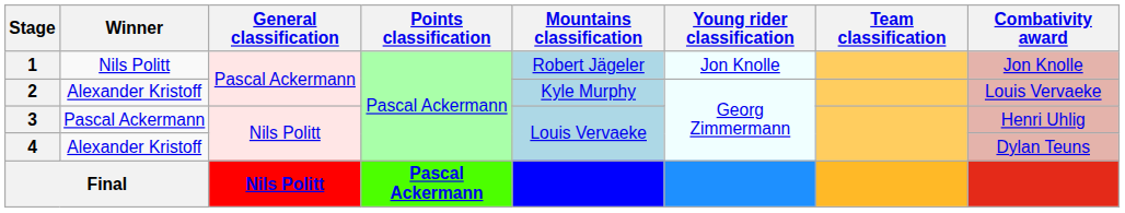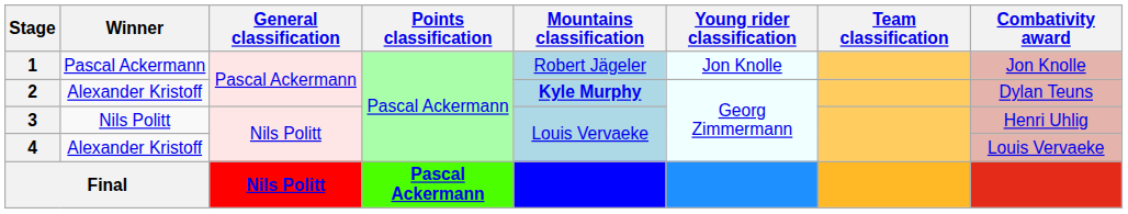 <table class="wikitable" style="text-align: center; font-size:smaller;">
 <tr style="background:#efefef;">
 <th scope="col" style="width:2%;">Stage</th>
 <th scope="col" style="width:14%;">Winner</th>
 <th scope="col" style="width:14%;"><a href='#'>General classification</a><br></th>
 <th scope="col" style="width:14%;"><a href='#'>Points classification</a><br></th>
 <th scope="col" style="width:14%;"><a href='#'>Mountains classification</a><br></th>
 <th scope="col" style="width:14%;"><a href='#'>Young rider classification</a><br></th>
 <th scope="col" style="width:14%;"><a href='#'>Team classification</a><br></th>
 <th scope="col" style="width:14%;"><a href='#'>Combativity award</a><br></th>
 </tr>
 <tr>
 <th>1</th>
-<td><a href='#'>Nils Politt</a></td>
+<td><a href='#'>Pascal Ackermann</a></td>
 <td style="background:#FFE6E6;" rowspan="2"><a href='#'>Pascal Ackermann</a></td>
 <td style="background:#A9FFA9;" rowspan="4"><a href='#'>Pascal Ackermann</a></td>
 <td style="background:lightblue;"><a href='#'>Robert Jägeler</a></td>
 <td style="background:azure;"><a href='#'>Jon Knolle</a></td>
 <td style="background:#FFCD5F;"></td>
 <td style="background:#E4B3AB;"><a href='#'>Jon Knolle</a></td>
 </tr>
 <tr>
 <th>2</th>
 <td><a href='#'>Alexander Kristoff</a></td>
-<td style="background:lightblue;"><a href='#'>Kyle Murphy</a></td>
+<td style="background:lightblue;"><strong><a href='#'>Kyle Murphy</a></strong></td>
 <td style="background:azure;" rowspan="3"><a href='#'>Georg Zimmermann</a></td>
 <td style="background:#FFCD5F;"></td>
-<td style="background:#E4B3AB;"><a href='#'>Louis Vervaeke</a></td>
+<td style="background:#E4B3AB;"><a href='#'>Dylan Teuns</a></td>
 </tr>
 <tr>
 <th>3</th>
-<td><a href='#'>Pascal Ackermann</a></td>
+<td><a href='#'>Nils Politt</a></td>
 <td style="background:#FFE6E6;" rowspan="2"><a href='#'>Nils Politt</a></td>
 <td style="background:lightblue;" rowspan="2"><a href='#'>Louis Vervaeke</a></td>
 <td style="background:#FFCD5F;" rowspan="2"></td>
 <td style="background:#E4B3AB;"><a href='#'>Henri Uhlig</a></td>
 </tr>
 <tr>
 <th>4</th>
 <td><a href='#'>Alexander Kristoff</a></td>
-<td style="background:#E4B3AB;"><a href='#'>Dylan Teuns</a></td>
+<td style="background:#E4B3AB;"><a href='#'>Louis Vervaeke</a></td>
 </tr>
 <tr>
 <th colspan="2">Final</th>
 <th style="background:#f00;"><a href='#'>Nils Politt</a></th>
 <th style="background:#4CFF00;"><a href='#'>Pascal Ackermann</a></th>
 <th style="background:blue;"></th>
 <th style="background:dodgerblue;"></th>
 <th style="background:#FFB927;"></th>
 <th style="background:#E42A19;"></th>
 </tr>
 </table>
